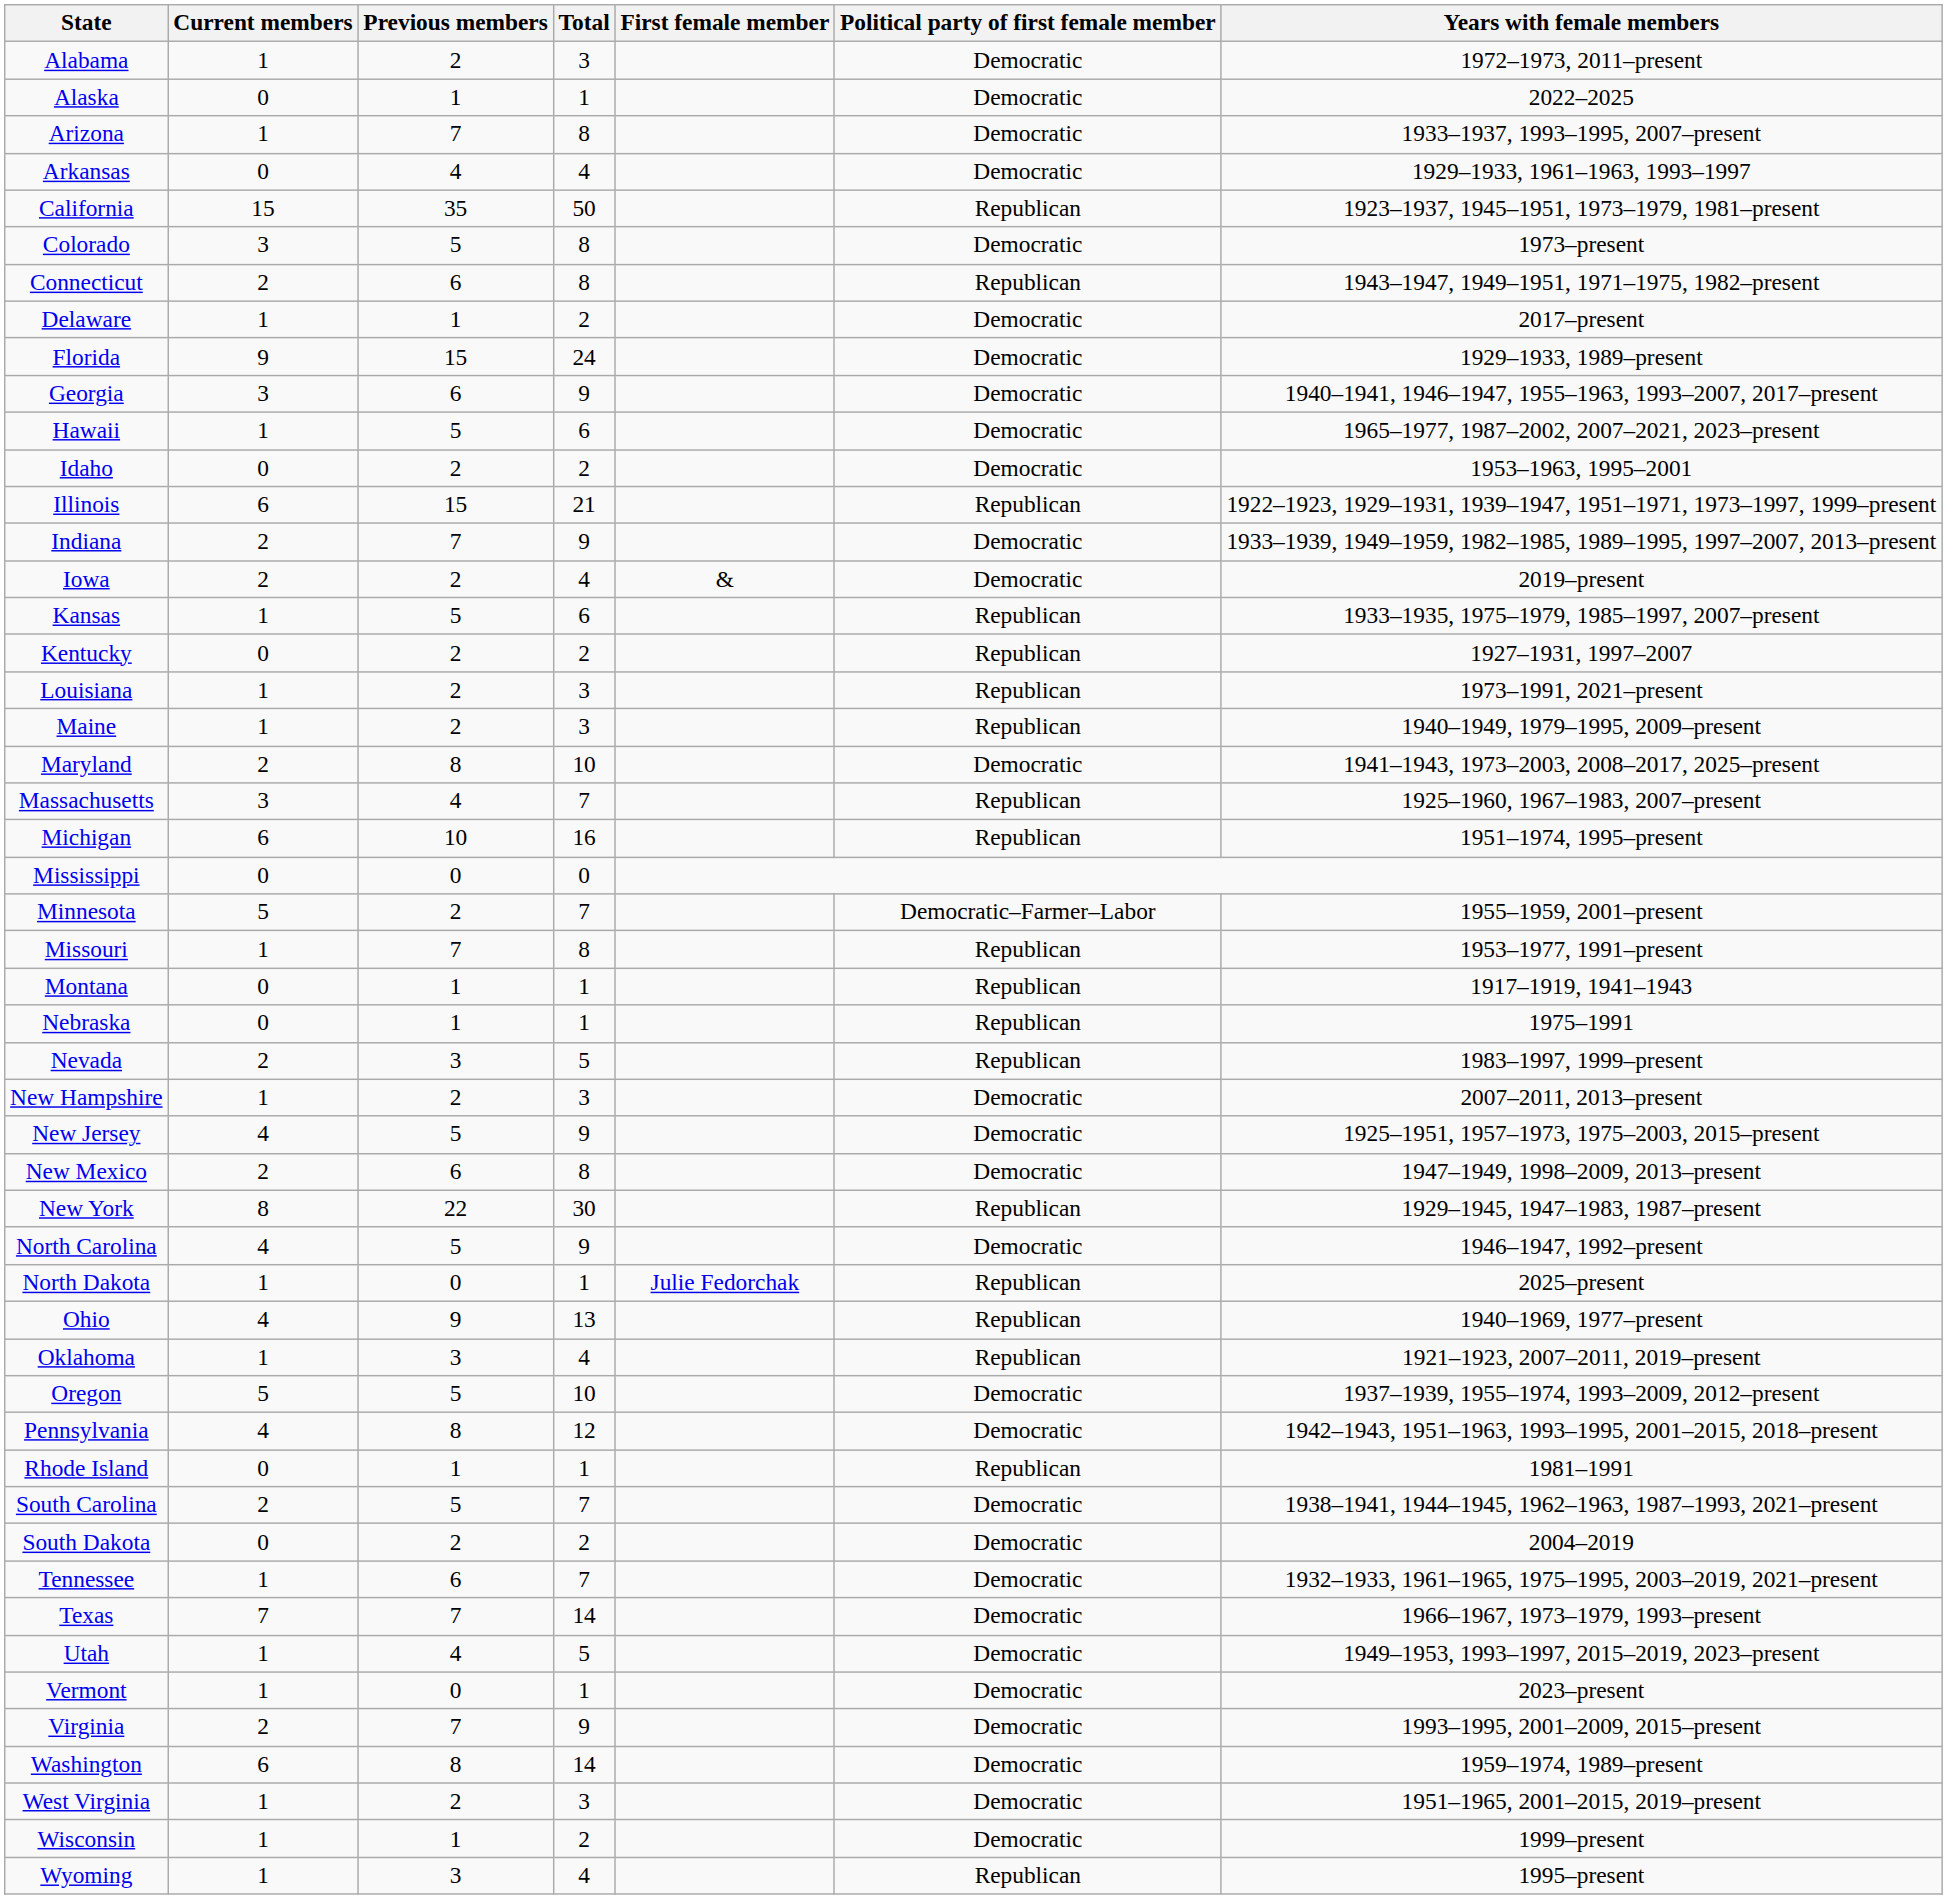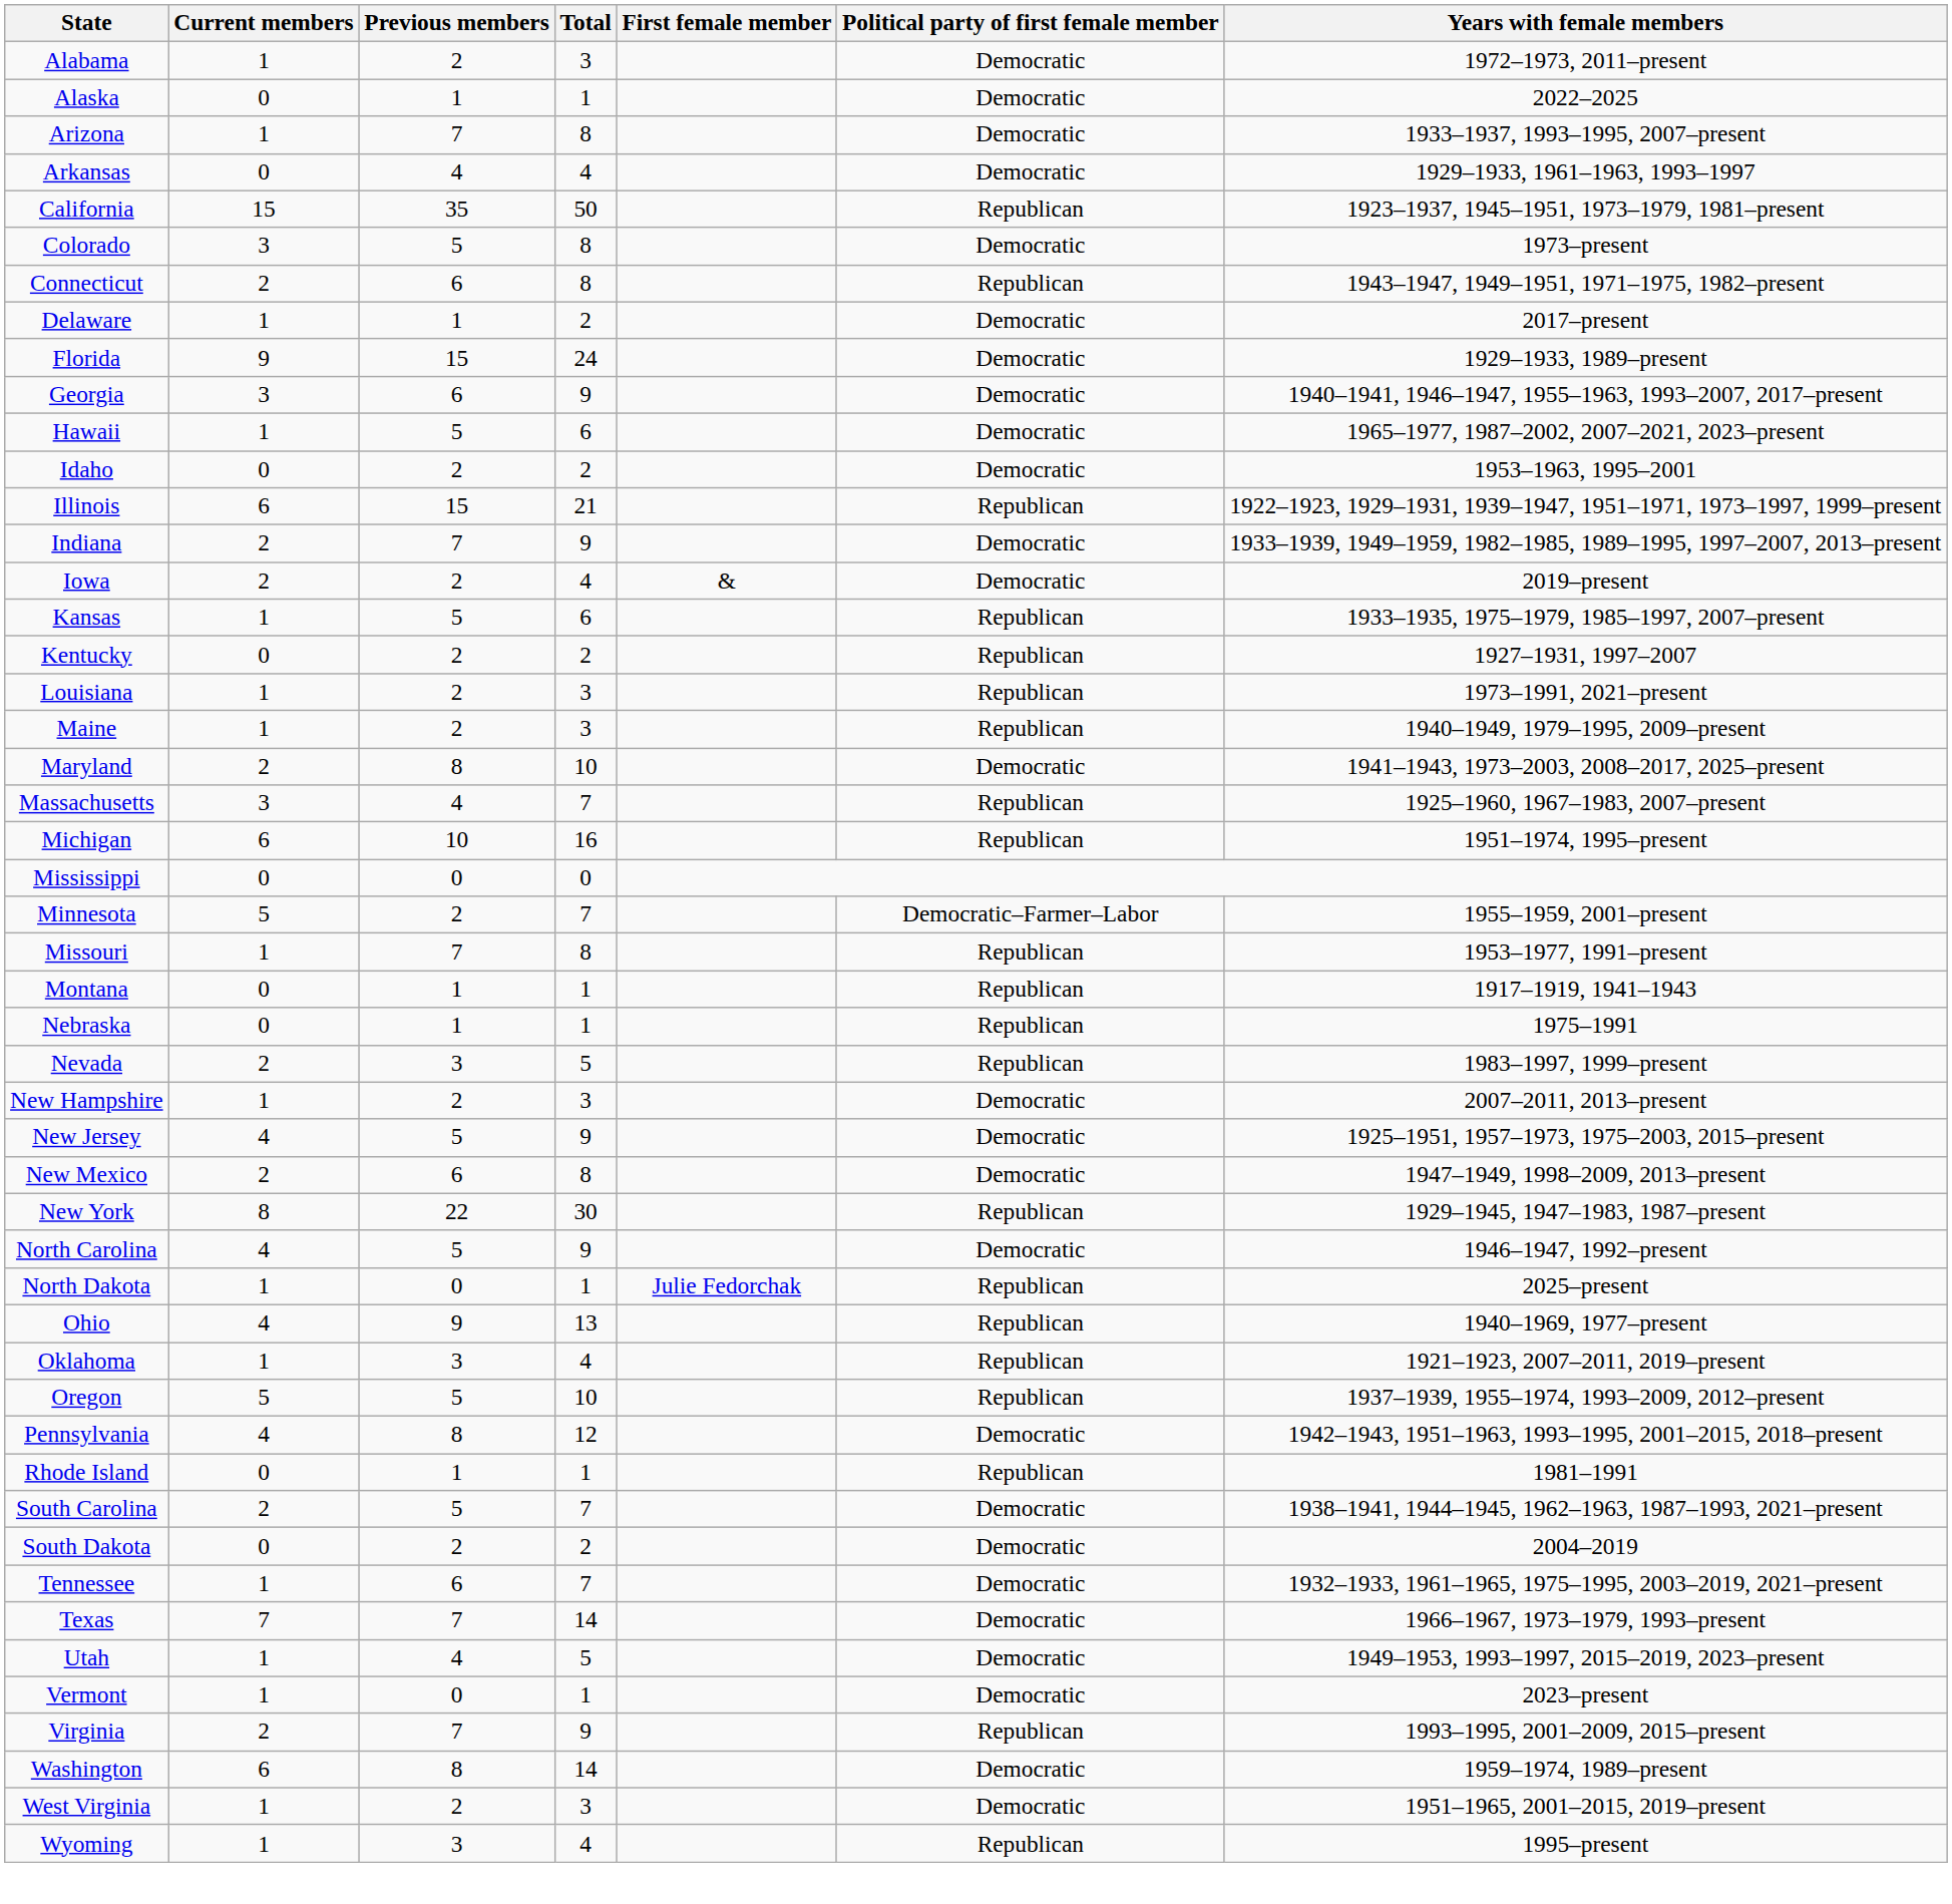 <table class="wikitable sortable" style="text-align:center">
 <tr>
 <th>State</th>
 <th>Current members</th>
 <th>Previous members</th>
 <th>Total</th>
 <th>First female member</th>
 <th>Political party of first female member</th>
 <th>Years with female members</th>
 </tr>
 <tr>
 <td> <a href='#'>Alabama</a></td>
 <td>1</td>
 <td>2</td>
 <td>3</td>
 <td></td>
 <td>Democratic</td>
 <td>1972–1973, 2011–present</td>
 </tr>
 <tr>
 <td> <a href='#'>Alaska</a></td>
 <td>0</td>
 <td>1</td>
 <td>1</td>
 <td></td>
 <td>Democratic</td>
 <td>2022–2025</td>
 </tr>
 <tr>
 <td> <a href='#'>Arizona</a></td>
 <td>1</td>
 <td>7</td>
 <td>8</td>
 <td></td>
 <td>Democratic</td>
 <td>1933–1937, 1993–1995, 2007–present</td>
 </tr>
 <tr>
 <td> <a href='#'>Arkansas</a></td>
 <td>0</td>
 <td>4</td>
 <td>4</td>
 <td></td>
 <td>Democratic</td>
 <td>1929–1933, 1961–1963, 1993–1997</td>
 </tr>
 <tr>
 <td> <a href='#'>California</a></td>
 <td>15</td>
 <td>35</td>
 <td>50</td>
 <td></td>
 <td>Republican</td>
 <td>1923–1937, 1945–1951, 1973–1979, 1981–present</td>
 </tr>
 <tr>
 <td> <a href='#'>Colorado</a></td>
 <td>3</td>
 <td>5</td>
 <td>8</td>
 <td></td>
 <td>Democratic</td>
 <td>1973–present</td>
 </tr>
 <tr>
 <td> <a href='#'>Connecticut</a></td>
 <td>2</td>
 <td>6</td>
 <td>8</td>
 <td></td>
 <td>Republican</td>
 <td>1943–1947, 1949–1951, 1971–1975, 1982–present</td>
 </tr>
 <tr>
 <td> <a href='#'>Delaware</a></td>
 <td>1</td>
 <td>1</td>
 <td>2</td>
 <td></td>
 <td>Democratic</td>
 <td>2017–present</td>
 </tr>
 <tr>
 <td> <a href='#'>Florida</a></td>
 <td>9</td>
 <td>15</td>
 <td>24</td>
 <td></td>
 <td>Democratic</td>
 <td>1929–1933, 1989–present</td>
 </tr>
 <tr>
 <td> <a href='#'>Georgia</a></td>
 <td>3</td>
 <td>6</td>
 <td>9</td>
 <td></td>
 <td>Democratic</td>
 <td>1940–1941, 1946–1947, 1955–1963, 1993–2007, 2017–present</td>
 </tr>
 <tr>
 <td> <a href='#'>Hawaii</a></td>
 <td>1</td>
 <td>5</td>
 <td>6</td>
 <td></td>
 <td>Democratic</td>
 <td>1965–1977, 1987–2002, 2007–2021, 2023–present</td>
 </tr>
 <tr>
 <td> <a href='#'>Idaho</a></td>
 <td>0</td>
 <td>2</td>
 <td>2</td>
 <td></td>
 <td>Democratic</td>
 <td>1953–1963, 1995–2001</td>
 </tr>
 <tr>
 <td> <a href='#'>Illinois</a></td>
 <td>6</td>
 <td>15</td>
 <td>21</td>
 <td></td>
 <td>Republican</td>
 <td>1922–1923, 1929–1931, 1939–1947, 1951–1971, 1973–1997, 1999–present</td>
 </tr>
 <tr>
 <td> <a href='#'>Indiana</a></td>
 <td>2</td>
 <td>7</td>
 <td>9</td>
 <td></td>
 <td>Democratic</td>
 <td>1933–1939, 1949–1959, 1982–1985, 1989–1995, 1997–2007, 2013–present</td>
 </tr>
 <tr>
 <td> <a href='#'>Iowa</a></td>
 <td>2</td>
 <td>2</td>
 <td>4</td>
 <td> & </td>
 <td>Democratic</td>
 <td>2019–present</td>
 </tr>
 <tr>
 <td> <a href='#'>Kansas</a></td>
 <td>1</td>
 <td>5</td>
 <td>6</td>
 <td></td>
 <td>Republican</td>
 <td>1933–1935, 1975–1979, 1985–1997, 2007–present</td>
 </tr>
 <tr>
 <td> <a href='#'>Kentucky</a></td>
 <td>0</td>
 <td>2</td>
 <td>2</td>
 <td></td>
 <td>Republican</td>
 <td>1927–1931, 1997–2007</td>
 </tr>
 <tr>
 <td> <a href='#'>Louisiana</a></td>
 <td>1</td>
 <td>2</td>
 <td>3</td>
 <td></td>
 <td>Republican</td>
 <td>1973–1991, 2021–present</td>
 </tr>
 <tr>
 <td> <a href='#'>Maine</a></td>
 <td>1</td>
 <td>2</td>
 <td>3</td>
 <td></td>
 <td>Republican</td>
 <td>1940–1949, 1979–1995, 2009–present</td>
 </tr>
 <tr>
 <td> <a href='#'>Maryland</a></td>
 <td>2</td>
 <td>8</td>
 <td>10</td>
 <td></td>
 <td>Democratic</td>
 <td>1941–1943, 1973–2003, 2008–2017, 2025–present</td>
 </tr>
 <tr>
 <td> <a href='#'>Massachusetts</a></td>
 <td>3</td>
 <td>4</td>
 <td>7</td>
 <td></td>
 <td>Republican</td>
 <td>1925–1960, 1967–1983, 2007–present</td>
 </tr>
 <tr>
 <td> <a href='#'>Michigan</a></td>
 <td>6</td>
 <td>10</td>
 <td>16</td>
 <td></td>
 <td>Republican</td>
 <td>1951–1974, 1995–present</td>
 </tr>
 <tr>
 <td> <a href='#'>Mississippi</a></td>
 <td>0</td>
 <td>0</td>
 <td>0</td>
 <td colspan="3"></td>
 </tr>
 <tr>
 <td> <a href='#'>Minnesota</a></td>
 <td>5</td>
 <td>2</td>
 <td>7</td>
 <td></td>
 <td>Democratic–Farmer–Labor</td>
 <td>1955–1959, 2001–present</td>
 </tr>
 <tr>
 <td> <a href='#'>Missouri</a></td>
 <td>1</td>
 <td>7</td>
 <td>8</td>
 <td></td>
 <td>Republican</td>
 <td>1953–1977, 1991–present</td>
 </tr>
 <tr>
 <td> <a href='#'>Montana</a></td>
 <td>0</td>
 <td>1</td>
 <td>1</td>
 <td></td>
 <td>Republican</td>
 <td>1917–1919, 1941–1943</td>
 </tr>
 <tr>
 <td> <a href='#'>Nebraska</a></td>
 <td>0</td>
 <td>1</td>
 <td>1</td>
 <td></td>
 <td>Republican</td>
 <td>1975–1991</td>
 </tr>
 <tr>
 <td> <a href='#'>Nevada</a></td>
 <td>2</td>
 <td>3</td>
 <td>5</td>
 <td></td>
 <td>Republican</td>
 <td>1983–1997, 1999–present</td>
 </tr>
 <tr>
 <td> <a href='#'>New Hampshire</a></td>
 <td>1</td>
 <td>2</td>
 <td>3</td>
 <td></td>
 <td>Democratic</td>
 <td>2007–2011, 2013–present</td>
 </tr>
 <tr>
 <td> <a href='#'>New Jersey</a></td>
 <td>4</td>
 <td>5</td>
 <td>9</td>
 <td></td>
 <td>Democratic</td>
 <td>1925–1951, 1957–1973, 1975–2003, 2015–present</td>
 </tr>
 <tr>
 <td> <a href='#'>New Mexico</a></td>
 <td>2</td>
 <td>6</td>
 <td>8</td>
 <td></td>
 <td>Democratic</td>
 <td>1947–1949, 1998–2009, 2013–present</td>
 </tr>
 <tr>
 <td> <a href='#'>New York</a></td>
 <td>8</td>
 <td>22</td>
 <td>30</td>
 <td></td>
 <td>Republican</td>
 <td>1929–1945, 1947–1983, 1987–present</td>
 </tr>
 <tr>
 <td> <a href='#'>North Carolina</a></td>
 <td>4</td>
 <td>5</td>
 <td>9</td>
 <td></td>
 <td>Democratic</td>
 <td>1946–1947, 1992–present</td>
 </tr>
 <tr>
 <td> <a href='#'>North Dakota</a></td>
 <td>1</td>
 <td>0</td>
 <td>1</td>
 <td><a href='#'>Julie Fedorchak</a></td>
 <td>Republican</td>
 <td>2025–present</td>
 </tr>
 <tr>
 <td> <a href='#'>Ohio</a></td>
 <td>4</td>
 <td>9</td>
 <td>13</td>
 <td></td>
 <td>Republican</td>
 <td>1940–1969, 1977–present</td>
 </tr>
 <tr>
 <td> <a href='#'>Oklahoma</a></td>
 <td>1</td>
 <td>3</td>
 <td>4</td>
 <td></td>
 <td>Republican</td>
 <td>1921–1923, 2007–2011, 2019–present</td>
 </tr>
 <tr>
 <td> <a href='#'>Oregon</a></td>
 <td>5</td>
 <td>5</td>
 <td>10</td>
 <td></td>
-<td>Democratic</td>
+<td>Republican</td>
 <td>1937–1939, 1955–1974, 1993–2009, 2012–present</td>
 </tr>
 <tr>
 <td> <a href='#'>Pennsylvania</a></td>
 <td>4</td>
 <td>8</td>
 <td>12</td>
 <td></td>
 <td>Democratic</td>
 <td>1942–1943, 1951–1963, 1993–1995, 2001–2015, 2018–present</td>
 </tr>
 <tr>
 <td> <a href='#'>Rhode Island</a></td>
 <td>0</td>
 <td>1</td>
 <td>1</td>
 <td></td>
 <td>Republican</td>
 <td>1981–1991</td>
 </tr>
 <tr>
 <td> <a href='#'>South Carolina</a></td>
 <td>2</td>
 <td>5</td>
 <td>7</td>
 <td></td>
 <td>Democratic</td>
 <td>1938–1941, 1944–1945, 1962–1963, 1987–1993, 2021–present</td>
 </tr>
 <tr>
 <td> <a href='#'>South Dakota</a></td>
 <td>0</td>
 <td>2</td>
 <td>2</td>
 <td></td>
 <td>Democratic</td>
 <td>2004–2019</td>
 </tr>
 <tr>
 <td> <a href='#'>Tennessee</a></td>
 <td>1</td>
 <td>6</td>
 <td>7</td>
 <td></td>
 <td>Democratic</td>
 <td>1932–1933, 1961–1965, 1975–1995, 2003–2019, 2021–present</td>
 </tr>
 <tr>
 <td> <a href='#'>Texas</a></td>
 <td>7</td>
 <td>7</td>
 <td>14</td>
 <td></td>
 <td>Democratic</td>
 <td>1966–1967, 1973–1979, 1993–present</td>
 </tr>
 <tr>
 <td> <a href='#'>Utah</a></td>
 <td>1</td>
 <td>4</td>
 <td>5</td>
 <td></td>
 <td>Democratic</td>
 <td>1949–1953, 1993–1997, 2015–2019, 2023–present</td>
 </tr>
 <tr>
 <td> <a href='#'>Vermont</a></td>
 <td>1</td>
 <td>0</td>
 <td>1</td>
 <td></td>
 <td>Democratic</td>
 <td>2023–present</td>
 </tr>
 <tr>
 <td> <a href='#'>Virginia</a></td>
 <td>2</td>
 <td>7</td>
 <td>9</td>
 <td></td>
-<td>Democratic</td>
+<td>Republican</td>
 <td>1993–1995, 2001–2009, 2015–present</td>
 </tr>
 <tr>
 <td> <a href='#'>Washington</a></td>
 <td>6</td>
 <td>8</td>
 <td>14</td>
 <td></td>
 <td>Democratic</td>
 <td>1959–1974, 1989–present</td>
 </tr>
 <tr>
 <td> <a href='#'>West Virginia</a></td>
 <td>1</td>
 <td>2</td>
 <td>3</td>
 <td></td>
 <td>Democratic</td>
 <td>1951–1965, 2001–2015, 2019–present</td>
 </tr>
 <tr>
-<td> <a href='#'>Wisconsin</a></td>
-<td>1</td>
-<td>1</td>
-<td>2</td>
-<td></td>
-<td>Democratic</td>
-<td>1999–present</td>
-</tr>
-<tr>
 <td> <a href='#'>Wyoming</a></td>
 <td>1</td>
 <td>3</td>
 <td>4</td>
 <td></td>
 <td>Republican</td>
 <td>1995–present</td>
 </tr>
 </table>
